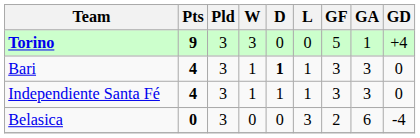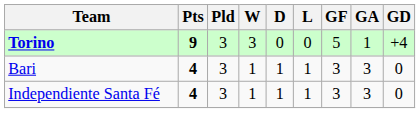 <table class=wikitable style="text-align:center">
 <tr>
 <th width=165>Team</th>
 <th width=20>Pts</th>
 <th width=20>Pld</th>
 <th width=20>W</th>
 <th width=20>D</th>
 <th width=20>L</th>
 <th width=20>GF</th>
 <th width=20>GA</th>
 <th width=20>GD</th>
 </tr>
 <tr style="background:#ccffcc">
 <td style="text-align:left"><strong> <a href='#'>Torino</a></strong></td>
 <td><strong>9</strong></td>
 <td>3</td>
 <td>3</td>
 <td>0</td>
 <td>0</td>
 <td>5</td>
 <td>1</td>
 <td>+4</td>
 </tr>
 <tr>
 <td style="text-align:left"> <a href='#'>Bari</a></td>
 <td><strong>4</strong></td>
 <td>3</td>
 <td>1</td>
-<td><strong>1</strong></td>
+<td>1</td>
 <td>1</td>
 <td>3</td>
 <td>3</td>
 <td>0</td>
 </tr>
 <tr>
 <td style="text-align:left"> <a href='#'>Independiente Santa Fé</a></td>
 <td><strong>4</strong></td>
 <td>3</td>
 <td>1</td>
 <td>1</td>
 <td>1</td>
 <td>3</td>
 <td>3</td>
 <td>0</td>
 </tr>
 <tr>
-<td style="text-align:left"> <a href='#'>Belasica</a></td>
-<td><strong>0</strong></td>
-<td>3</td>
-<td>0</td>
-<td>0</td>
-<td>3</td>
-<td>2</td>
-<td>6</td>
-<td>-4</td>
-</tr>
-<tr>
 </tr>
 </table>
